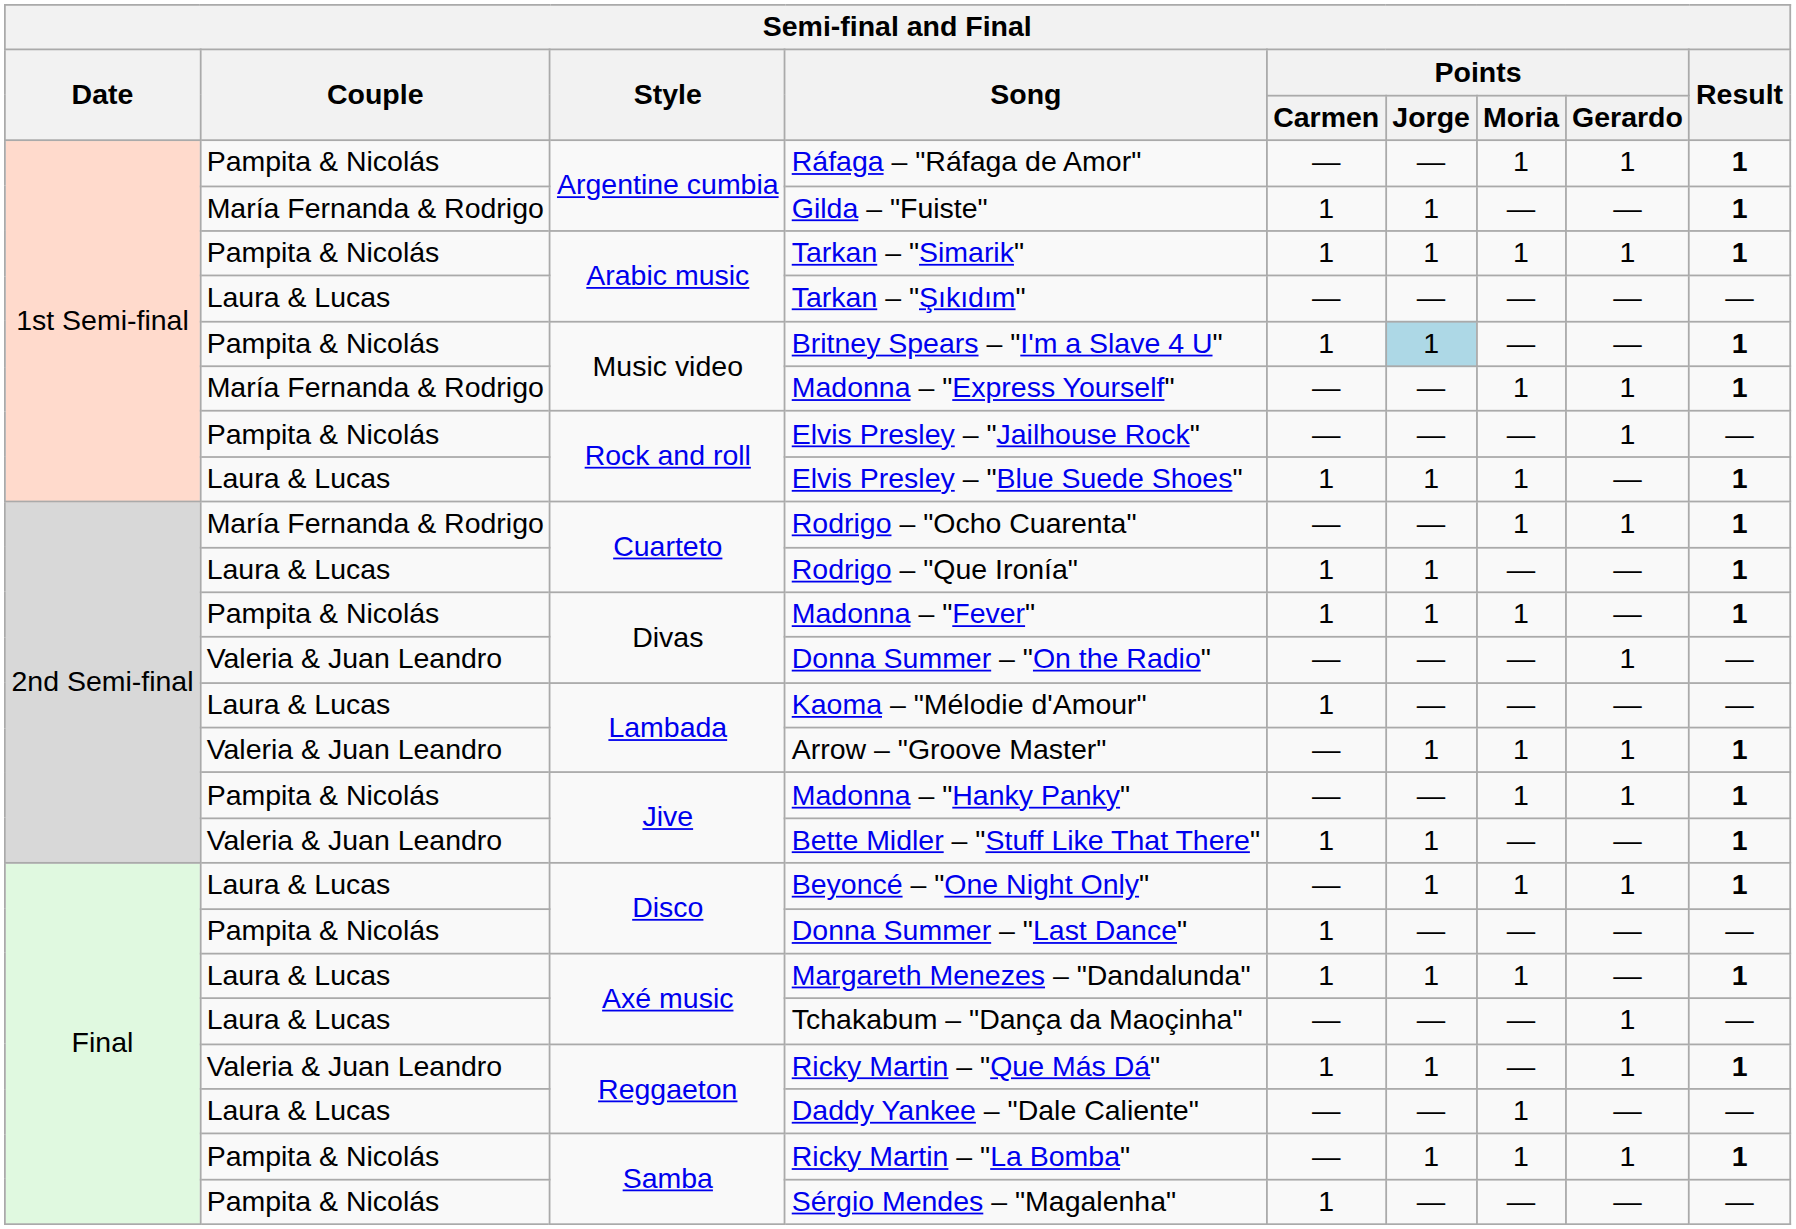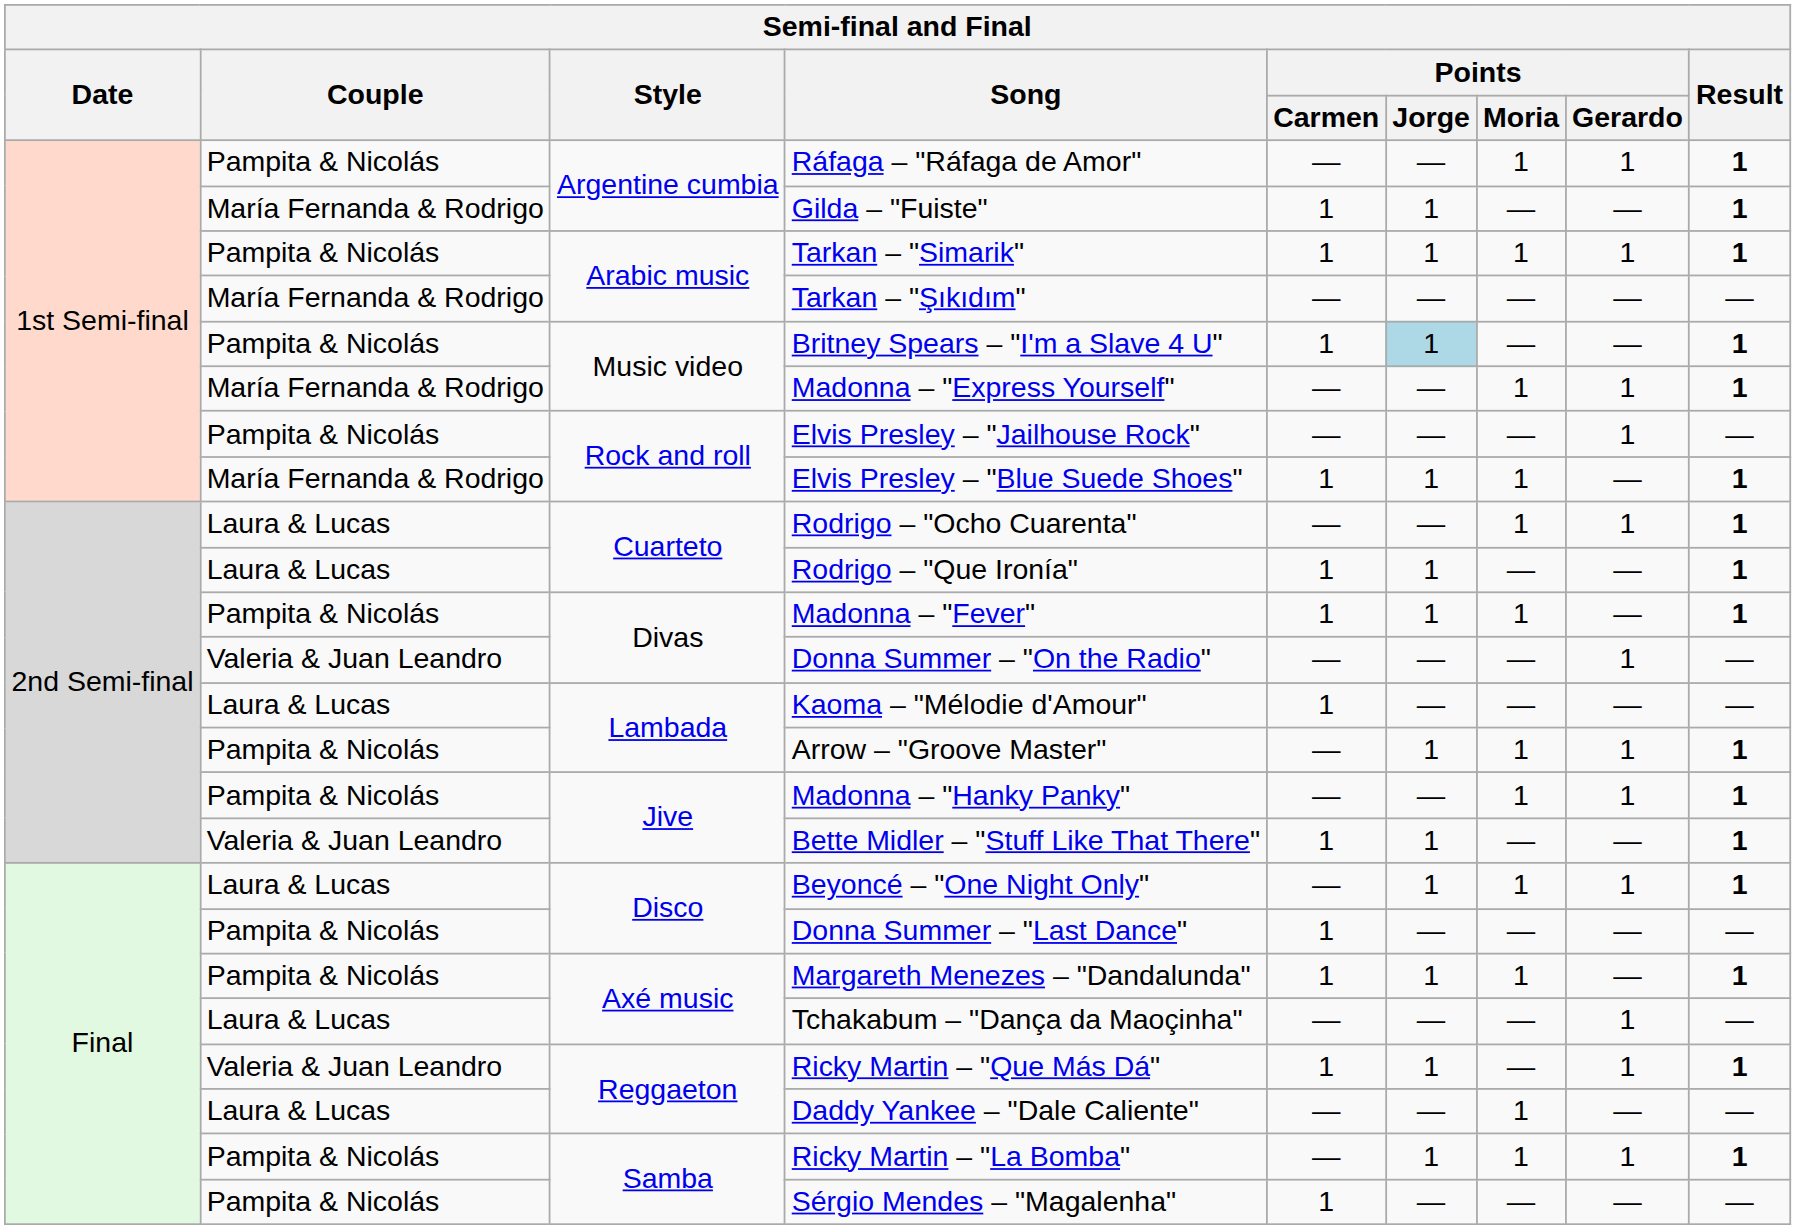 <table class="wikitable collapsible collapsed" style="text-align:center">
 <tr>
 <th colspan=9>Semi-final and Final</th>
 </tr>
 <tr>
 <th rowspan=2>Date</th>
 <th rowspan=2>Couple</th>
 <th rowspan=2>Style</th>
 <th rowspan=2>Song</th>
 <th colspan=4>Points</th>
 <th rowspan=2>Result</th>
 </tr>
 <tr>
 <th>Carmen</th>
 <th>Jorge</th>
 <th>Moria</th>
 <th>Gerardo</th>
 </tr>
 <tr>
 <td rowspan=8 style="text-align:center; background:#ffdacc">1st Semi-final <br> </td>
 <td style="text-align:left">Pampita & Nicolás</td>
 <td rowspan=2><a href='#'>Argentine cumbia</a></td>
 <td style="text-align:left"><a href='#'>Ráfaga</a> – "Ráfaga de Amor"</td>
 <td>—</td>
 <td>—</td>
 <td>1</td>
 <td>1</td>
 <td><strong>1</strong></td>
 </tr>
 <tr>
 <td style="text-align:left">María Fernanda & Rodrigo</td>
 <td style="text-align:left"><a href='#'>Gilda</a> – "Fuiste"</td>
 <td>1</td>
 <td>1</td>
 <td>—</td>
 <td>—</td>
 <td><strong>1</strong></td>
 </tr>
 <tr>
 <td style="text-align:left">Pampita & Nicolás</td>
 <td rowspan=2><a href='#'>Arabic music</a></td>
 <td style="text-align:left"><a href='#'>Tarkan</a> – "<a href='#'>Simarik</a>"</td>
 <td>1</td>
 <td>1</td>
 <td>1</td>
 <td>1</td>
 <td><strong>1</strong></td>
 </tr>
 <tr>
-<td style="text-align:left">Laura & Lucas</td>
+<td style="text-align:left">María Fernanda & Rodrigo</td>
 <td style="text-align:left"><a href='#'>Tarkan</a> – "<a href='#'>Şıkıdım</a>"</td>
 <td>—</td>
 <td>—</td>
 <td>—</td>
 <td>—</td>
 <td>—</td>
 </tr>
 <tr>
 <td style="text-align:left">Pampita & Nicolás</td>
 <td rowspan=2>Music video</td>
 <td style="text-align:left"><a href='#'>Britney Spears</a> – "<a href='#'>I'm a Slave 4 U</a>"</td>
 <td>1</td>
 <td style="background: lightblue;">1</td>
 <td>—</td>
 <td>—</td>
 <td><strong>1</strong></td>
 </tr>
 <tr>
 <td style="text-align:left">María Fernanda & Rodrigo</td>
 <td style="text-align:left"><a href='#'>Madonna</a> – "<a href='#'>Express Yourself</a>"</td>
 <td>—</td>
 <td>—</td>
 <td>1</td>
 <td>1</td>
 <td><strong>1</strong></td>
 </tr>
 <tr>
 <td style="text-align:left">Pampita & Nicolás</td>
 <td rowspan=2><a href='#'>Rock and roll</a></td>
 <td style="text-align:left"><a href='#'>Elvis Presley</a> – "<a href='#'>Jailhouse Rock</a>"</td>
 <td>—</td>
 <td>—</td>
 <td>—</td>
 <td>1</td>
 <td>—</td>
 </tr>
 <tr>
-<td style="text-align:left">Laura & Lucas</td>
+<td style="text-align:left">María Fernanda & Rodrigo</td>
 <td style="text-align:left"><a href='#'>Elvis Presley</a> – "<a href='#'>Blue Suede Shoes</a>"</td>
 <td>1</td>
 <td>1</td>
 <td>1</td>
 <td>—</td>
 <td><strong>1</strong></td>
 </tr>
 <tr>
 <td rowspan=8 style="text-align:center; background:#d8d8d8">2nd Semi-final <br> </td>
-<td style="text-align:left">María Fernanda & Rodrigo</td>
+<td style="text-align:left">Laura & Lucas</td>
 <td rowspan=2><a href='#'>Cuarteto</a></td>
 <td style="text-align:left"><a href='#'>Rodrigo</a> – "Ocho Cuarenta"</td>
 <td>—</td>
 <td>—</td>
 <td>1</td>
 <td>1</td>
 <td><strong>1</strong></td>
 </tr>
 <tr>
 <td style="text-align:left">Laura & Lucas</td>
 <td style="text-align:left"><a href='#'>Rodrigo</a> – "Que Ironía"</td>
 <td>1</td>
 <td>1</td>
 <td>—</td>
 <td>—</td>
 <td><strong>1</strong></td>
 </tr>
 <tr>
 <td style="text-align:left">Pampita & Nicolás</td>
 <td rowspan=2>Divas</td>
 <td style="text-align:left"><a href='#'>Madonna</a> – "<a href='#'>Fever</a>"</td>
 <td>1</td>
 <td>1</td>
 <td>1</td>
 <td>—</td>
 <td><strong>1</strong></td>
 </tr>
 <tr>
 <td style="text-align:left">Valeria & Juan Leandro</td>
 <td style="text-align:left"><a href='#'>Donna Summer</a> – "<a href='#'>On the Radio</a>"</td>
 <td>—</td>
 <td>—</td>
 <td>—</td>
 <td>1</td>
 <td>—</td>
 </tr>
 <tr>
 <td style="text-align:left">Laura & Lucas</td>
 <td rowspan=2><a href='#'>Lambada</a></td>
 <td style="text-align:left"><a href='#'>Kaoma</a> – "Mélodie d'Amour"</td>
 <td>1</td>
 <td>—</td>
 <td>—</td>
 <td>—</td>
 <td>—</td>
 </tr>
 <tr>
-<td style="text-align:left">Valeria & Juan Leandro</td>
+<td style="text-align:left">Pampita & Nicolás</td>
 <td style="text-align:left">Arrow – "Groove Master"</td>
 <td>—</td>
 <td>1</td>
 <td>1</td>
 <td>1</td>
 <td><strong>1</strong></td>
 </tr>
 <tr>
 <td style="text-align:left">Pampita & Nicolás</td>
 <td rowspan=2><a href='#'>Jive</a></td>
 <td style="text-align:left"><a href='#'>Madonna</a> – "<a href='#'>Hanky Panky</a>"</td>
 <td>—</td>
 <td>—</td>
 <td>1</td>
 <td>1</td>
 <td><strong>1</strong></td>
 </tr>
 <tr>
 <td style="text-align:left">Valeria & Juan Leandro</td>
 <td style="text-align:left"><a href='#'>Bette Midler</a> – "<a href='#'>Stuff Like That There</a>"</td>
 <td>1</td>
 <td>1</td>
 <td>—</td>
 <td>—</td>
 <td><strong>1</strong></td>
 </tr>
 <tr>
 <td rowspan=8 style="text-align:center; background:#E0F9E0">Final <br> </td>
 <td style="text-align:left">Laura & Lucas</td>
 <td rowspan=2><a href='#'>Disco</a></td>
 <td style="text-align:left"><a href='#'>Beyoncé</a> – "<a href='#'>One Night Only</a>"</td>
 <td>—</td>
 <td>1</td>
 <td>1</td>
 <td>1</td>
 <td><strong>1</strong></td>
 </tr>
 <tr>
 <td style="text-align:left">Pampita & Nicolás</td>
 <td style="text-align:left"><a href='#'>Donna Summer</a> – "<a href='#'>Last Dance</a>"</td>
 <td>1</td>
 <td>—</td>
 <td>—</td>
 <td>—</td>
 <td>—</td>
 </tr>
 <tr>
-<td style="text-align:left">Laura & Lucas</td>
+<td style="text-align:left">Pampita & Nicolás</td>
 <td rowspan=2><a href='#'>Axé music</a></td>
 <td style="text-align:left"><a href='#'>Margareth Menezes</a> – "Dandalunda"</td>
 <td>1</td>
 <td>1</td>
 <td>1</td>
 <td>—</td>
 <td><strong>1</strong></td>
 </tr>
 <tr>
 <td style="text-align:left">Laura & Lucas</td>
 <td style="text-align:left">Tchakabum – "Dança da Maoçinha"</td>
 <td>—</td>
 <td>—</td>
 <td>—</td>
 <td>1</td>
 <td>—</td>
 </tr>
 <tr>
 <td style="text-align:left">Valeria & Juan Leandro</td>
 <td rowspan=2><a href='#'>Reggaeton</a></td>
 <td style="text-align:left"><a href='#'>Ricky Martin</a> – "<a href='#'>Que Más Dá</a>"</td>
 <td>1</td>
 <td>1</td>
 <td>—</td>
 <td>1</td>
 <td><strong>1</strong></td>
 </tr>
 <tr>
 <td style="text-align:left">Laura & Lucas</td>
 <td style="text-align:left"><a href='#'>Daddy Yankee</a> – "Dale Caliente"</td>
 <td>—</td>
 <td>—</td>
 <td>1</td>
 <td>—</td>
 <td>—</td>
 </tr>
 <tr>
 <td style="text-align:left">Pampita & Nicolás</td>
 <td rowspan=2><a href='#'>Samba</a></td>
 <td style="text-align:left"><a href='#'>Ricky Martin</a> – "<a href='#'>La Bomba</a>"</td>
 <td>—</td>
 <td>1</td>
 <td>1</td>
 <td>1</td>
 <td><strong>1</strong></td>
 </tr>
 <tr>
 <td style="text-align:left">Pampita & Nicolás</td>
 <td style="text-align:left"><a href='#'>Sérgio Mendes</a> – "Magalenha"</td>
 <td>1</td>
 <td>—</td>
 <td>—</td>
 <td>—</td>
 <td>—</td>
 </tr>
 </table>
